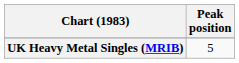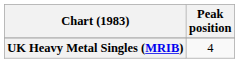 <table class="wikitable plainrowheaders" style="text-align:center">
 <tr>
 <th>Chart (1983)</th>
 <th>Peak<br>position</th>
 </tr>
 <tr>
 </tr>
 <tr>
 </tr>
 <tr>
 <th scope="row">UK Heavy Metal Singles (<a href='#'>MRIB</a>)</th>
-<td>5</td>
+<td>4</td>
 </tr>
 </table>
